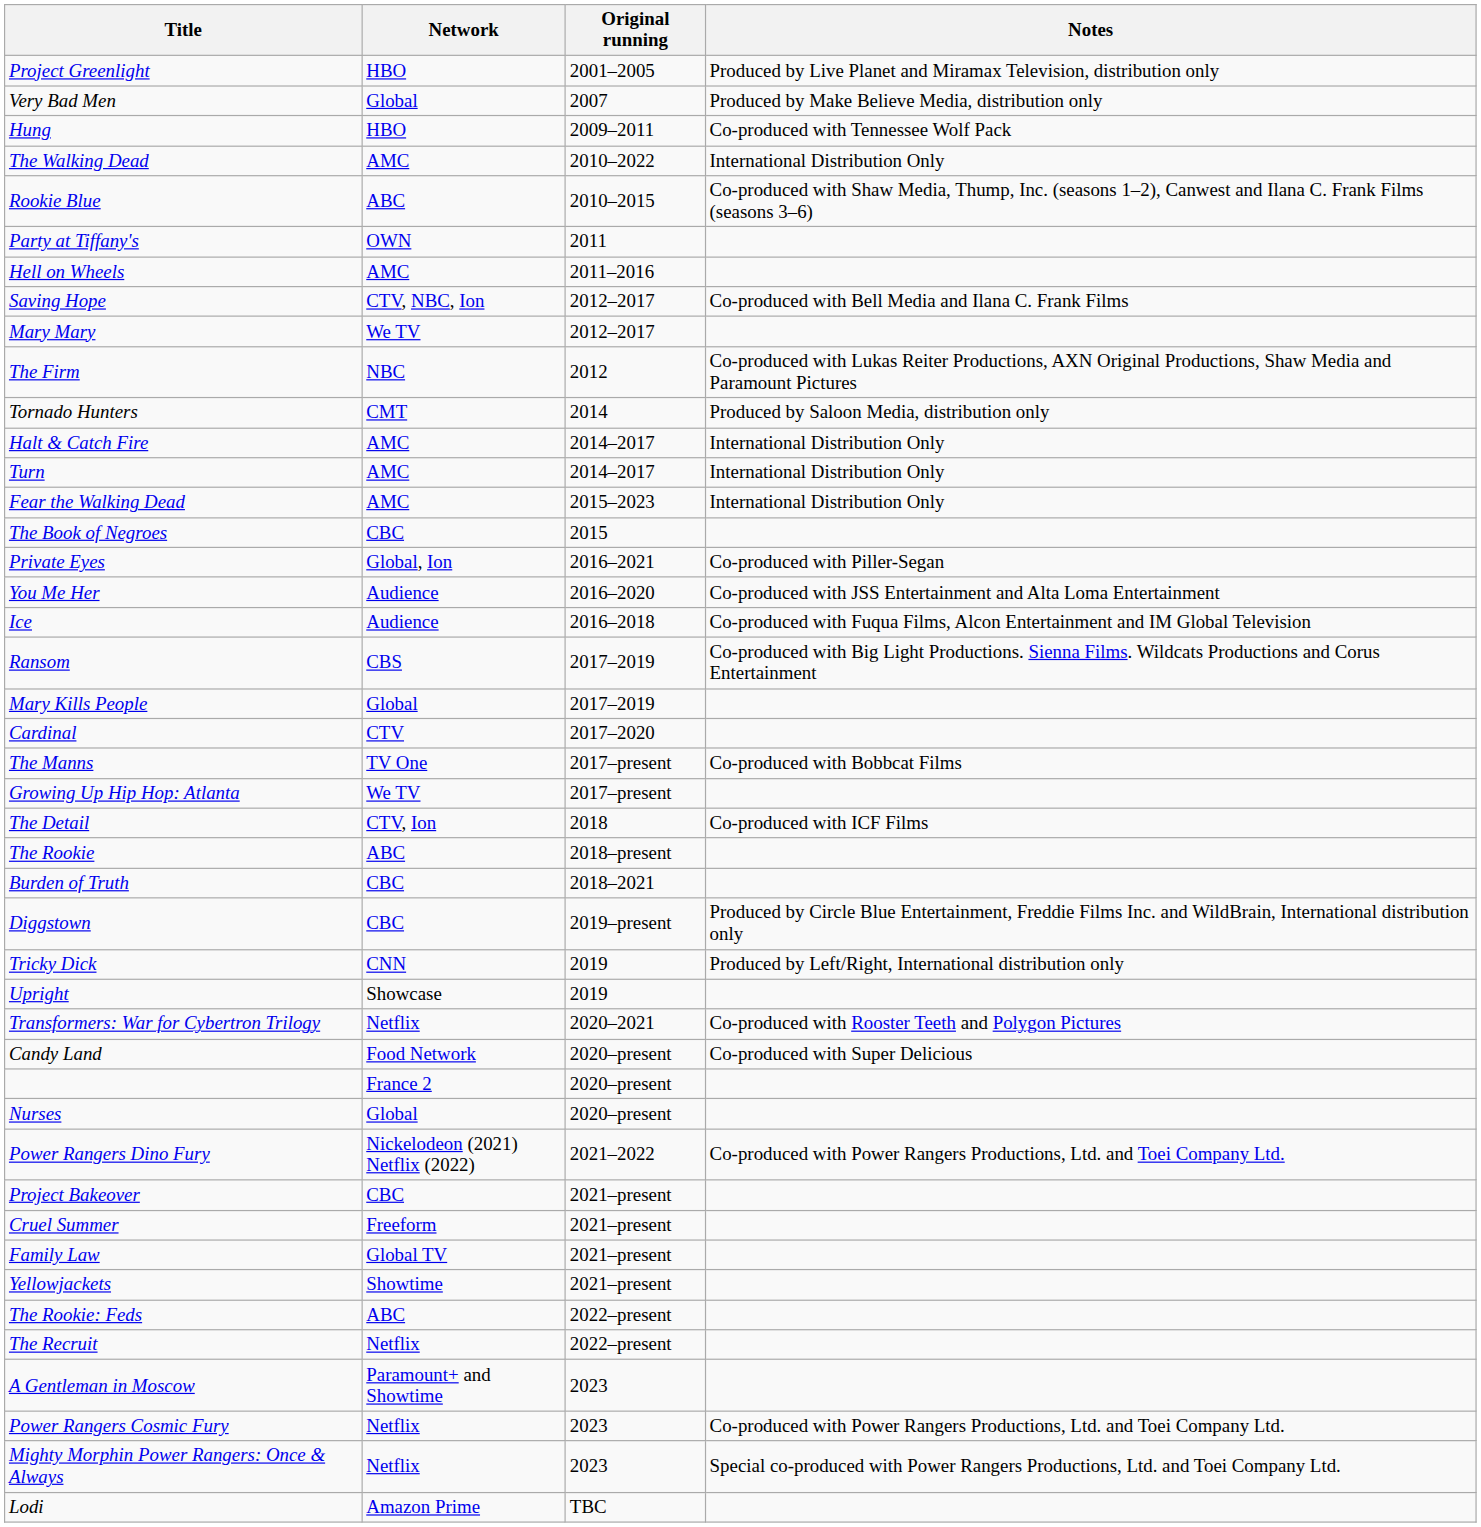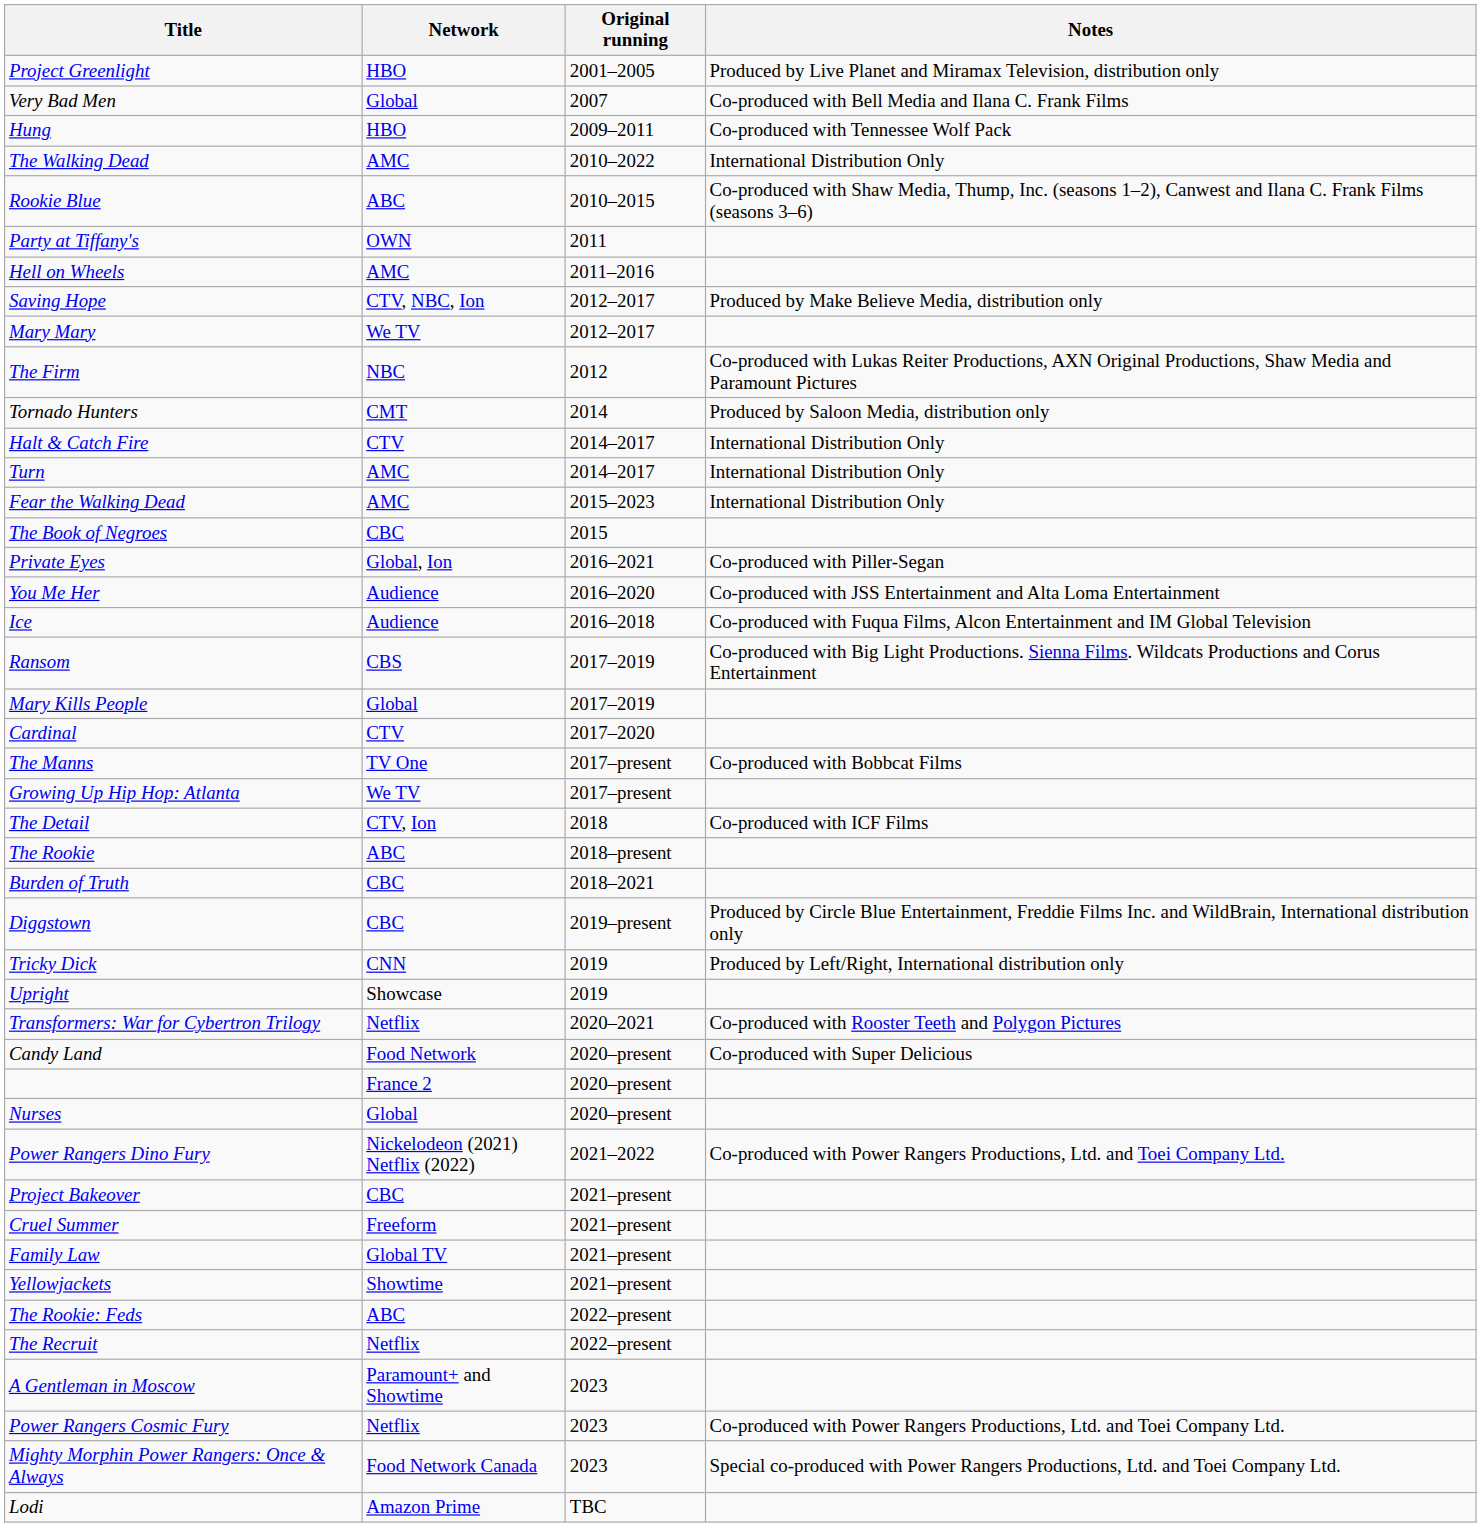 <table class="wikitable sortable">
 <tr>
 <th>Title</th>
 <th>Network</th>
 <th>Original running</th>
 <th>Notes</th>
 </tr>
 <tr>
 <td><em><a href='#'>Project Greenlight</a></em></td>
 <td><a href='#'>HBO</a></td>
 <td>2001–2005</td>
 <td>Produced by Live Planet and Miramax Television, distribution only</td>
 </tr>
 <tr>
 <td><em>Very Bad Men</em></td>
 <td><a href='#'>Global</a></td>
 <td>2007</td>
-<td>Produced by Make Believe Media, distribution only</td>
+<td>Co-produced with Bell Media and Ilana C. Frank Films</td>
 </tr>
 <tr>
 <td><em><a href='#'>Hung</a></em></td>
 <td><a href='#'>HBO</a></td>
 <td>2009–2011</td>
 <td>Co-produced with Tennessee Wolf Pack</td>
 </tr>
 <tr>
 <td><em><a href='#'>The Walking Dead</a></em></td>
 <td><a href='#'>AMC</a></td>
 <td>2010–2022</td>
 <td>International Distribution Only</td>
 </tr>
 <tr>
 <td><em><a href='#'>Rookie Blue</a></em></td>
 <td><a href='#'>ABC</a></td>
 <td>2010–2015</td>
 <td>Co-produced with Shaw Media, Thump, Inc. (seasons 1–2), Canwest and Ilana C. Frank Films (seasons 3–6)</td>
 </tr>
 <tr>
 <td><em><a href='#'>Party at Tiffany's</a></em></td>
 <td><a href='#'>OWN</a></td>
 <td>2011</td>
 <td></td>
 </tr>
 <tr>
 <td><em><a href='#'>Hell on Wheels</a></em></td>
 <td><a href='#'>AMC</a></td>
 <td>2011–2016</td>
 <td></td>
 </tr>
 <tr>
 <td><em><a href='#'>Saving Hope</a></em></td>
 <td><a href='#'>CTV</a>, <a href='#'>NBC</a>, <a href='#'>Ion</a></td>
 <td>2012–2017</td>
-<td>Co-produced with Bell Media and Ilana C. Frank Films</td>
+<td>Produced by Make Believe Media, distribution only</td>
 </tr>
 <tr>
 <td><em><a href='#'>Mary Mary</a></em></td>
 <td><a href='#'>We TV</a></td>
 <td>2012–2017</td>
 <td></td>
 </tr>
 <tr>
 <td><em><a href='#'>The Firm</a></em></td>
 <td><a href='#'>NBC</a></td>
 <td>2012</td>
 <td>Co-produced with Lukas Reiter Productions, AXN Original Productions, Shaw Media and Paramount Pictures</td>
 </tr>
 <tr>
 <td><em>Tornado Hunters</em></td>
 <td><a href='#'>CMT</a></td>
 <td>2014</td>
 <td>Produced by Saloon Media, distribution only</td>
 </tr>
 <tr>
 <td><em><a href='#'>Halt & Catch Fire</a></em></td>
-<td><a href='#'>AMC</a></td>
+<td><a href='#'>CTV</a></td>
 <td>2014–2017</td>
 <td>International Distribution Only</td>
 </tr>
 <tr>
 <td><em><a href='#'>Turn</a></em></td>
 <td><a href='#'>AMC</a></td>
 <td>2014–2017</td>
 <td>International Distribution Only</td>
 </tr>
 <tr>
 <td><em><a href='#'>Fear the Walking Dead</a></em></td>
 <td><a href='#'>AMC</a></td>
 <td>2015–2023</td>
 <td>International Distribution Only</td>
 </tr>
 <tr>
 <td><em><a href='#'>The Book of Negroes</a></em></td>
 <td><a href='#'>CBC</a></td>
 <td>2015</td>
 <td></td>
 </tr>
 <tr>
 <td><em><a href='#'>Private Eyes</a></em></td>
 <td><a href='#'>Global</a>, <a href='#'>Ion</a></td>
 <td>2016–2021</td>
 <td>Co-produced with Piller-Segan</td>
 </tr>
 <tr>
 <td><em><a href='#'>You Me Her</a></em></td>
 <td><a href='#'>Audience</a></td>
 <td>2016–2020</td>
 <td>Co-produced with JSS Entertainment and Alta Loma Entertainment</td>
 </tr>
 <tr>
 <td><em><a href='#'>Ice</a></em></td>
 <td><a href='#'>Audience</a></td>
 <td>2016–2018</td>
 <td>Co-produced with Fuqua Films, Alcon Entertainment and IM Global Television</td>
 </tr>
 <tr>
 <td><em><a href='#'>Ransom</a></em></td>
 <td><a href='#'>CBS</a></td>
 <td>2017–2019</td>
 <td>Co-produced with Big Light Productions. <a href='#'>Sienna Films</a>. Wildcats Productions and Corus Entertainment</td>
 </tr>
 <tr>
 <td><em><a href='#'>Mary Kills People</a></em></td>
 <td><a href='#'>Global</a></td>
 <td>2017–2019</td>
 <td></td>
 </tr>
 <tr>
 <td><em><a href='#'>Cardinal</a></em></td>
 <td><a href='#'>CTV</a></td>
 <td>2017–2020</td>
 <td></td>
 </tr>
 <tr>
 <td><em><a href='#'>The Manns</a></em></td>
 <td><a href='#'>TV One</a></td>
 <td>2017–present</td>
 <td>Co-produced with Bobbcat Films</td>
 </tr>
 <tr>
 <td><em><a href='#'>Growing Up Hip Hop: Atlanta</a></em></td>
 <td><a href='#'>We TV</a></td>
 <td>2017–present</td>
 <td></td>
 </tr>
 <tr>
 <td><em><a href='#'>The Detail</a></em></td>
 <td><a href='#'>CTV</a>, <a href='#'>Ion</a></td>
 <td>2018</td>
 <td>Co-produced with ICF Films</td>
 </tr>
 <tr>
 <td><em><a href='#'>The Rookie</a></em></td>
 <td><a href='#'>ABC</a></td>
 <td>2018–present</td>
 <td></td>
 </tr>
 <tr>
 <td><em><a href='#'>Burden of Truth</a></em></td>
 <td><a href='#'>CBC</a></td>
 <td>2018–2021</td>
 <td></td>
 </tr>
 <tr>
 <td><em><a href='#'>Diggstown</a></em></td>
 <td><a href='#'>CBC</a></td>
 <td>2019–present</td>
 <td>Produced by Circle Blue Entertainment, Freddie Films Inc. and WildBrain, International distribution only</td>
 </tr>
 <tr>
 <td><em><a href='#'>Tricky Dick</a></em></td>
 <td><a href='#'>CNN</a></td>
 <td>2019</td>
 <td>Produced by Left/Right, International distribution only</td>
 </tr>
 <tr>
 <td><em><a href='#'>Upright</a></em></td>
 <td>Showcase</td>
 <td>2019</td>
 <td></td>
 </tr>
 <tr>
 <td><em><a href='#'>Transformers: War for Cybertron Trilogy</a></em></td>
 <td><a href='#'>Netflix</a></td>
 <td>2020–2021</td>
 <td>Co-produced with <a href='#'>Rooster Teeth</a> and <a href='#'>Polygon Pictures</a></td>
 </tr>
 <tr>
 <td><em>Candy Land</em></td>
 <td><a href='#'>Food Network</a></td>
 <td>2020–present</td>
 <td>Co-produced with Super Delicious</td>
 </tr>
 <tr>
 <td></td>
 <td><a href='#'>France 2</a></td>
 <td>2020–present</td>
 <td></td>
 </tr>
 <tr>
 <td><em><a href='#'>Nurses</a></em></td>
 <td><a href='#'>Global</a></td>
 <td>2020–present</td>
 <td></td>
 </tr>
 <tr>
 <td><em><a href='#'>Power Rangers Dino Fury</a></em></td>
 <td><a href='#'>Nickelodeon</a> (2021)<br><a href='#'>Netflix</a> (2022)</td>
 <td>2021–2022</td>
 <td>Co-produced with Power Rangers Productions, Ltd. and <a href='#'>Toei Company Ltd.</a></td>
 </tr>
 <tr>
 <td><em><a href='#'>Project Bakeover</a></em></td>
 <td><a href='#'>CBC</a></td>
 <td>2021–present</td>
 <td></td>
 </tr>
 <tr>
 <td><em><a href='#'>Cruel Summer</a></em></td>
 <td><a href='#'>Freeform</a></td>
 <td>2021–present</td>
 <td></td>
 </tr>
 <tr>
 <td><em><a href='#'>Family Law</a></em></td>
 <td><a href='#'>Global TV</a></td>
 <td>2021–present</td>
 <td></td>
 </tr>
 <tr>
 <td><em><a href='#'>Yellowjackets</a></em></td>
 <td><a href='#'>Showtime</a></td>
 <td>2021–present</td>
 <td></td>
 </tr>
 <tr>
 <td><em><a href='#'>The Rookie: Feds</a></em></td>
 <td><a href='#'>ABC</a></td>
 <td>2022–present</td>
 <td></td>
 </tr>
 <tr>
 <td><em><a href='#'>The Recruit</a></em></td>
 <td><a href='#'>Netflix</a></td>
 <td>2022–present</td>
 <td></td>
 </tr>
 <tr>
 <td><em><a href='#'>A Gentleman in Moscow</a></em></td>
 <td><a href='#'>Paramount+</a> and <a href='#'>Showtime</a></td>
 <td>2023</td>
 <td></td>
 </tr>
 <tr>
 <td><em><a href='#'>Power Rangers Cosmic Fury</a></em></td>
 <td><a href='#'>Netflix</a></td>
 <td>2023</td>
 <td>Co-produced with Power Rangers Productions, Ltd. and Toei Company Ltd.</td>
 </tr>
 <tr>
 <td><em><a href='#'>Mighty Morphin Power Rangers: Once & Always</a></em></td>
-<td><a href='#'>Netflix</a></td>
+<td><a href='#'>Food Network Canada</a></td>
 <td>2023</td>
 <td>Special co-produced with Power Rangers Productions, Ltd. and Toei Company Ltd.</td>
 </tr>
 <tr>
 <td><em>Lodi</em></td>
 <td><a href='#'>Amazon Prime</a></td>
 <td>TBC</td>
 <td></td>
 </tr>
 </table>
